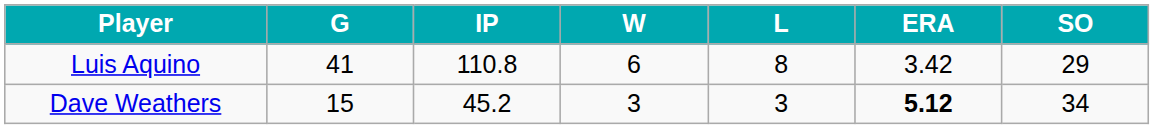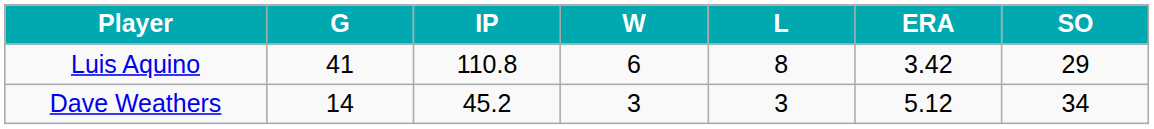 <table class="wikitable sortable">
 <tr>
 <th style=" background:#00a8b0; color:white;" width="16%">Player</th>
 <th style=" background:#00a8b0; color:white;" width="9%">G</th>
 <th style=" background:#00a8b0; color:white;" width="9%">IP</th>
 <th style=" background:#00a8b0; color:white;" width="9%">W</th>
 <th style=" background:#00a8b0; color:white;" width="9%">L</th>
 <th style=" background:#00a8b0; color:white;" width="9%">ERA</th>
 <th style=" background:#00a8b0; color:white;" width="9%">SO</th>
 </tr>
 <tr align="center">
 <td><a href='#'>Luis Aquino</a></td>
 <td>41</td>
 <td>110.8</td>
 <td>6</td>
 <td>8</td>
 <td>3.42</td>
 <td>29</td>
 </tr>
 <tr align="center">
 <td><a href='#'>Dave Weathers</a></td>
-<td>15</td>
+<td>14</td>
 <td>45.2</td>
 <td>3</td>
 <td>3</td>
-<td><strong>5.12</strong></td>
+<td>5.12</td>
 <td>34</td>
 </tr>
 </table>
